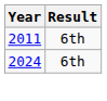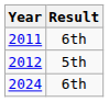 <table class="wikitable" style="text-align:center">
 <tr>
 <th>Year</th>
 <th>Result</th>
 </tr>
 <tr>
 <td><a href='#'>2011</a></td>
 <td>6th</td>
 </tr>
 <tr>
+<td><a href='#'>2012</a></td>
+<td>5th</td>
+</tr>
+<tr>
 <td><a href='#'>2024</a></td>
 <td>6th</td>
 </tr>
 </table>
